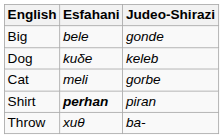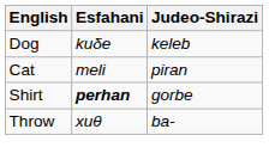 <table class="wikitable">
 <tr>
 <th>English</th>
 <th>Esfahani</th>
 <th>Judeo-Shirazi</th>
-</tr>
-<tr>
-<td>Big</td>
-<td><em>bele</em></td>
-<td><em>gonde</em></td>
 </tr>
 <tr>
 <td>Dog</td>
 <td><em>kuδe</em></td>
 <td><em>keleb</em></td>
 </tr>
 <tr>
 <td>Cat</td>
 <td><em>meli</em></td>
-<td><em>gorbe</em></td>
+<td><em>piran</em></td>
 </tr>
 <tr>
 <td>Shirt</td>
 <td><strong><em>perhan</em></strong></td>
-<td><em>piran</em></td>
+<td><em>gorbe</em></td>
 </tr>
 <tr>
 <td>Throw</td>
 <td><em>xuθ</em></td>
 <td><em>ba-</em></td>
 </tr>
 </table>
